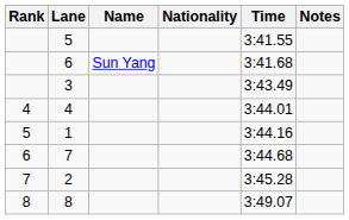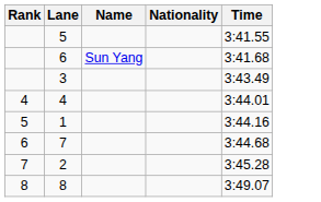 <table class="wikitable sortable" style="text-align:center">
 <tr>
 <th>Rank</th>
 <th>Lane</th>
 <th>Name</th>
 <th>Nationality</th>
 <th>Time</th>
-<th>Notes</th>
 </tr>
 <tr>
 <td></td>
 <td>5</td>
 <td align=left></td>
 <td align=left></td>
 <td>3:41.55</td>
-<td></td>
 </tr>
 <tr>
 <td></td>
 <td>6</td>
 <td align=left><a href='#'>Sun Yang</a></td>
 <td align=left></td>
 <td>3:41.68</td>
-<td></td>
 </tr>
 <tr>
 <td></td>
 <td>3</td>
 <td align=left></td>
 <td align=left></td>
 <td>3:43.49</td>
-<td></td>
 </tr>
 <tr>
 <td>4</td>
 <td>4</td>
 <td align=left></td>
 <td align=left></td>
 <td>3:44.01</td>
-<td></td>
 </tr>
 <tr>
 <td>5</td>
 <td>1</td>
 <td align=left></td>
 <td align=left></td>
 <td>3:44.16</td>
-<td></td>
 </tr>
 <tr>
 <td>6</td>
 <td>7</td>
 <td align=left></td>
 <td align=left></td>
 <td>3:44.68</td>
-<td></td>
 </tr>
 <tr>
 <td>7</td>
 <td>2</td>
 <td align=left></td>
 <td align=left></td>
 <td>3:45.28</td>
-<td></td>
 </tr>
 <tr>
 <td>8</td>
 <td>8</td>
 <td align=left></td>
 <td align=left></td>
 <td>3:49.07</td>
-<td></td>
 </tr>
 </table>
